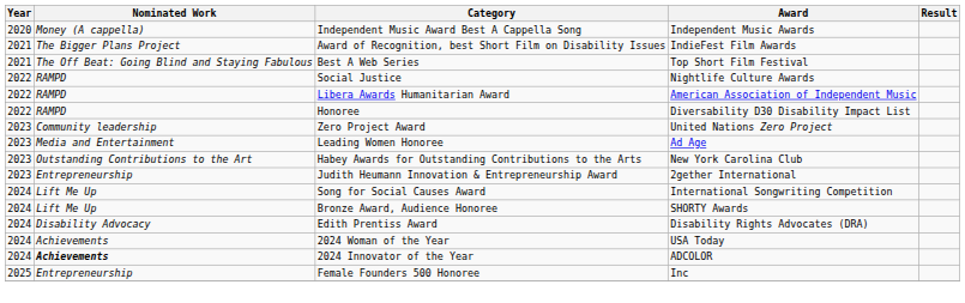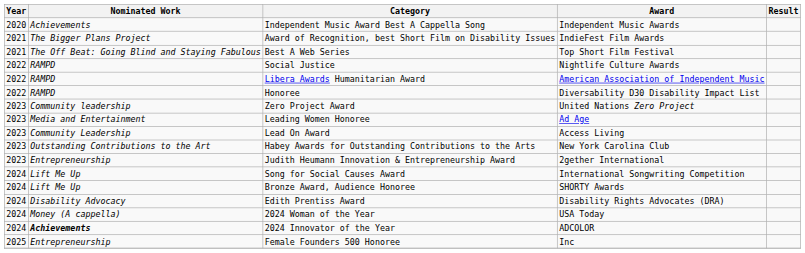 <table class="wikitable sortable">
 <tr>
 <th>Year</th>
 <th>Nominated Work</th>
 <th>Category</th>
 <th>Award</th>
 <th>Result</th>
 </tr>
 <tr>
 <td>2020</td>
-<td><em>Money (A cappella)</em></td>
+<td><em>Achievements</em></td>
 <td>Independent Music Award Best A Cappella Song</td>
 <td>Independent Music Awards</td>
 <td></td>
 </tr>
 <tr>
 <td>2021</td>
 <td><em>The Bigger Plans Project</em></td>
 <td>Award of Recognition, best Short Film on Disability Issues</td>
 <td>IndieFest Film Awards</td>
 <td></td>
 </tr>
 <tr>
 <td>2021</td>
 <td><em>The Off Beat: Going Blind and Staying Fabulous</em></td>
 <td>Best A Web Series</td>
 <td>Top Short Film Festival</td>
 <td></td>
 </tr>
 <tr>
 <td>2022</td>
 <td><em>RAMPD</em></td>
 <td>Social Justice</td>
 <td>Nightlife Culture Awards</td>
 <td></td>
 </tr>
 <tr>
 <td>2022</td>
 <td><em>RAMPD</em></td>
 <td><a href='#'>Libera Awards</a> Humanitarian Award</td>
 <td><a href='#'>American Association of Independent Music</a></td>
 <td></td>
 </tr>
 <tr>
 <td>2022</td>
 <td><em>RAMPD</em></td>
 <td>Honoree</td>
 <td>Diversability D30 Disability Impact List</td>
 <td></td>
 </tr>
 <tr>
 <td>2023</td>
 <td><em>Community leadership</em></td>
 <td>Zero Project Award</td>
 <td>United Nations <em>Zero Project</em></td>
 <td></td>
 </tr>
 <tr>
 <td>2023</td>
 <td><em>Media and Entertainment</em></td>
 <td>Leading Women Honoree</td>
 <td><a href='#'>Ad Age</a></td>
 <td></td>
 </tr>
 <tr>
 <td>2023</td>
+<td><em>Community Leadership</em></td>
+<td>Lead On Award</td>
+<td>Access Living</td>
+<td></td>
+</tr>
+<tr>
+<td>2023</td>
 <td><em>Outstanding Contributions to the Art</em></td>
 <td>Habey Awards for Outstanding Contributions to the Arts</td>
 <td>New York Carolina Club</td>
 <td></td>
 </tr>
 <tr>
 <td>2023</td>
 <td><em>Entrepreneurship</em></td>
 <td>Judith Heumann Innovation & Entrepreneurship Award</td>
 <td>2gether International</td>
 <td></td>
 </tr>
 <tr>
 <td>2024</td>
 <td><em>Lift Me Up</em></td>
 <td>Song for Social Causes Award</td>
 <td>International Songwriting Competition</td>
 <td></td>
 </tr>
 <tr>
 <td>2024</td>
 <td><em>Lift Me Up</em></td>
 <td>Bronze Award, Audience Honoree</td>
 <td>SHORTY Awards</td>
 <td></td>
 </tr>
 <tr>
 <td>2024</td>
 <td><em>Disability Advocacy</em></td>
 <td>Edith Prentiss Award</td>
 <td>Disability Rights Advocates (DRA)</td>
 <td></td>
 </tr>
 <tr>
 <td>2024</td>
-<td><em>Achievements</em></td>
+<td><em>Money (A cappella)</em></td>
 <td>2024 Woman of the Year</td>
 <td>USA Today</td>
 <td></td>
 </tr>
 <tr>
 <td>2024</td>
 <td><strong><em>Achievements</em></strong></td>
 <td>2024 Innovator of the Year</td>
 <td>ADCOLOR</td>
 <td></td>
 </tr>
 <tr>
 <td>2025</td>
 <td><em>Entrepreneurship</em></td>
 <td>Female Founders 500 Honoree</td>
 <td>Inc</td>
 <td></td>
 </tr>
 <tr>
 </tr>
 </table>
